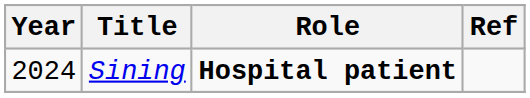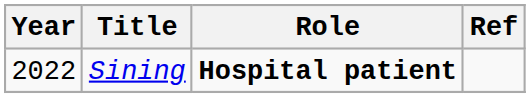 <table class="wikitable">
 <tr>
 <th>Year</th>
 <th>Title</th>
 <th>Role</th>
 <th>Ref</th>
 </tr>
 <tr>
-<td>2024</td>
+<td>2022</td>
 <td><em><a href='#'>Sining</a></em></td>
 <td><strong>Hospital patient</strong></td>
 <td></td>
 </tr>
 <tr>
 </tr>
 </table>
